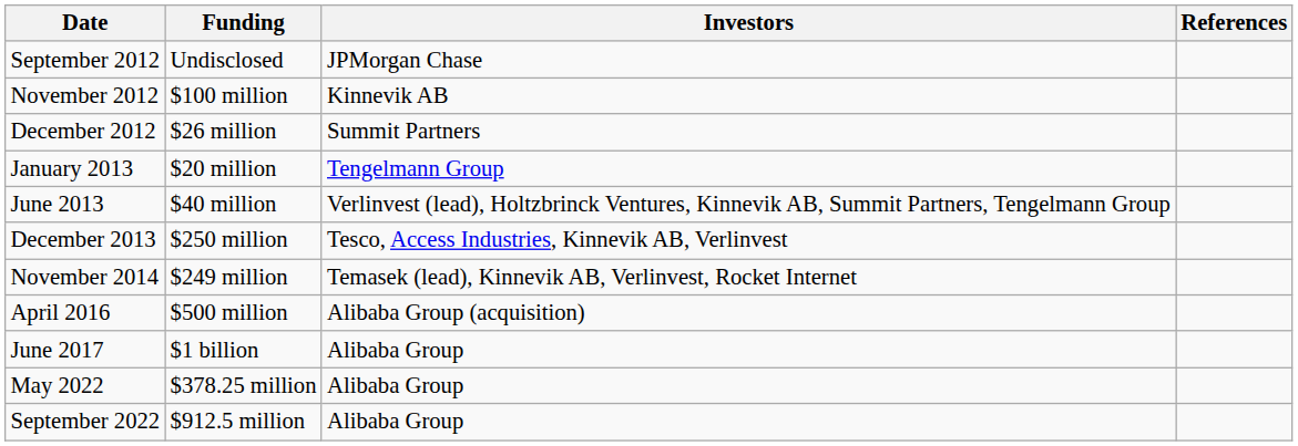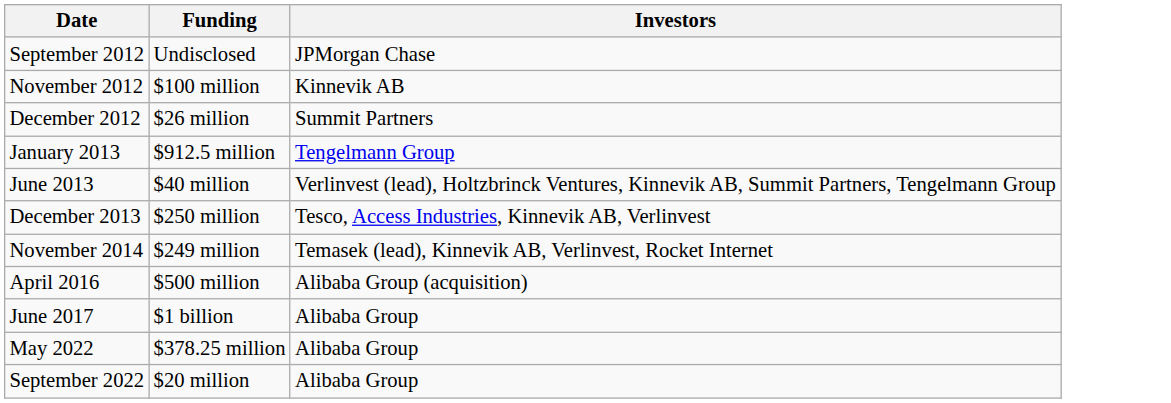 <table class="wikitable">
 <tr>
 <th>Date</th>
 <th>Funding</th>
 <th>Investors</th>
-<th>References</th>
 </tr>
 <tr>
 <td>September 2012</td>
 <td>Undisclosed</td>
 <td>JPMorgan Chase</td>
-<td></td>
 </tr>
 <tr>
 <td>November 2012</td>
 <td>$100 million</td>
 <td>Kinnevik AB</td>
-<td></td>
 </tr>
 <tr>
 <td>December 2012</td>
 <td>$26 million</td>
 <td>Summit Partners</td>
-<td></td>
 </tr>
 <tr>
 <td>January 2013</td>
-<td>$20 million</td>
+<td>$912.5 million</td>
 <td><a href='#'>Tengelmann Group</a></td>
-<td></td>
 </tr>
 <tr>
 <td>June 2013</td>
 <td>$40 million</td>
 <td>Verlinvest (lead), Holtzbrinck Ventures, Kinnevik AB, Summit Partners, Tengelmann Group</td>
-<td></td>
 </tr>
 <tr>
 <td>December 2013</td>
 <td>$250 million</td>
 <td>Tesco, <a href='#'>Access Industries</a>, Kinnevik AB, Verlinvest</td>
-<td></td>
 </tr>
 <tr>
 <td>November 2014</td>
 <td>$249 million</td>
 <td>Temasek (lead), Kinnevik AB, Verlinvest, Rocket Internet</td>
-<td></td>
 </tr>
 <tr>
 <td>April 2016</td>
 <td>$500 million</td>
 <td>Alibaba Group (acquisition)</td>
-<td></td>
 </tr>
 <tr>
 <td>June 2017</td>
 <td>$1 billion</td>
 <td>Alibaba Group</td>
-<td></td>
 </tr>
 <tr>
 <td>May 2022</td>
 <td>$378.25 million</td>
 <td>Alibaba Group</td>
-<td></td>
 </tr>
 <tr>
 <td>September 2022</td>
-<td>$912.5 million</td>
+<td>$20 million</td>
 <td>Alibaba Group</td>
-<td></td>
 </tr>
 </table>
